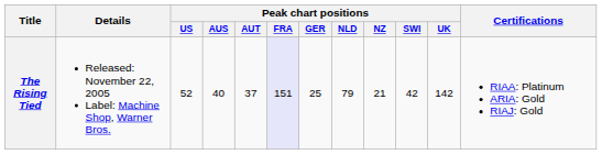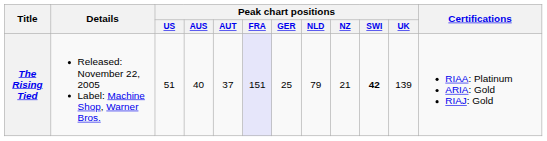 <table class="wikitable plainrowheaders">
 <tr>
 <th scope="col" rowspan="2">Title</th>
 <th scope="col" rowspan="2">Details</th>
 <th scope="col" colspan="9">Peak chart positions</th>
 <th scope="col" rowspan="2" style="width:12em"><a href='#'>Certifications</a></th>
 </tr>
 <tr>
 <th style="width:3em;font-size:85%"><a href='#'>US</a><br></th>
 <th style="width:3em;font-size:85%"><a href='#'>AUS</a><br></th>
 <th style="width:3em;font-size:85%"><a href='#'>AUT</a><br></th>
 <th style="width:3em;font-size:85%"><a href='#'>FRA</a><br></th>
 <th style="width:3em;font-size:85%"><a href='#'>GER</a><br></th>
 <th style="width:3em;font-size:85%"><a href='#'>NLD</a><br></th>
 <th style="width:3em;font-size:85%"><a href='#'>NZ</a><br></th>
 <th style="width:3em;font-size:85%"><a href='#'>SWI</a><br></th>
 <th style="width:3em;font-size:85%"><a href='#'>UK</a><br></th>
 </tr>
 <tr>
 <th scope="row"><em><a href='#'>The Rising Tied</a></em></th>
 <td><br><ul><li>Released: November 22, 2005</li><li>Label: <a href='#'>Machine Shop</a>, <a href='#'>Warner Bros.</a></li></ul></td>
-<td align="center">52</td>
+<td align="center">51</td>
 <td align="center">40</td>
 <td align="center">37</td>
 <td align="center" style="background: lavender;">151</td>
 <td align="center">25</td>
 <td align="center">79</td>
 <td align="center">21</td>
-<td align="center">42</td>
-<td align="center">142</td>
+<td align="center"><strong>42</strong></td>
+<td align="center">139</td>
 <td><br><ul><li><a href='#'>RIAA</a>: Platinum</li><li><a href='#'>ARIA</a>: Gold</li><li><a href='#'>RIAJ</a>: Gold</li></ul></td>
 </tr>
 </table>
